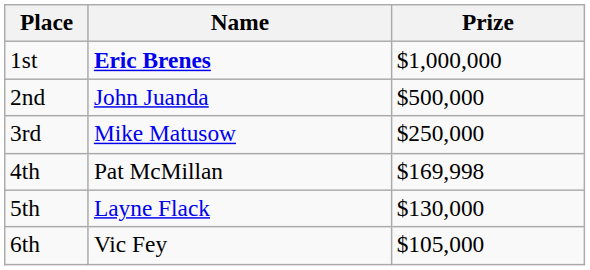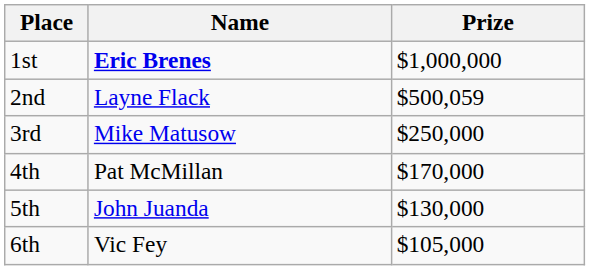 <table class="wikitable">
 <tr>
 <th width="50">Place</th>
 <th width="200">Name</th>
 <th width="125">Prize</th>
 </tr>
 <tr>
 <td>1st</td>
 <td><strong><a href='#'>Eric Brenes</a></strong></td>
 <td>$1,000,000</td>
 </tr>
 <tr>
 <td>2nd</td>
-<td><a href='#'>John Juanda</a></td>
-<td>$500,000</td>
+<td><a href='#'>Layne Flack</a></td>
+<td>$500,059</td>
 </tr>
 <tr>
 <td>3rd</td>
 <td><a href='#'>Mike Matusow</a></td>
 <td>$250,000</td>
 </tr>
 <tr>
 <td>4th</td>
 <td>Pat McMillan</td>
-<td>$169,998</td>
+<td>$170,000</td>
 </tr>
 <tr>
 <td>5th</td>
-<td><a href='#'>Layne Flack</a></td>
+<td><a href='#'>John Juanda</a></td>
 <td>$130,000</td>
 </tr>
 <tr>
 <td>6th</td>
 <td>Vic Fey</td>
 <td>$105,000</td>
 </tr>
 </table>
